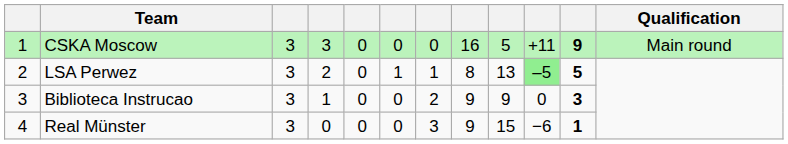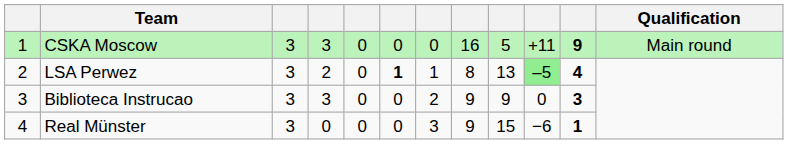 <table class="wikitable" style="font-size: 95%">
 <tr>
 <th width="25"></th>
 <th width="200">Team</th>
 <th width="25"></th>
 <th width="25"></th>
 <th width="25"></th>
 <th width="25"></th>
 <th width="25"></th>
 <th width="25"></th>
 <th width="25"></th>
 <th width="25"></th>
 <th width="25"></th>
 <th width="160">Qualification</th>
 </tr>
 <tr align=center bgcolor=#bbf3bb>
 <td>1</td>
 <td align=left> CSKA Moscow</td>
 <td>3</td>
 <td>3</td>
 <td>0</td>
 <td>0</td>
 <td>0</td>
 <td>16</td>
 <td>5</td>
 <td>+11</td>
 <td><strong>9</strong></td>
 <td>Main round</td>
 </tr>
 <tr align=center>
 <td>2</td>
 <td align=left> LSA Perwez</td>
 <td>3</td>
 <td>2</td>
 <td>0</td>
-<td>1</td>
+<td><strong>1</strong></td>
 <td>1</td>
 <td>8</td>
 <td>13</td>
 <td style="background: lightgreen;">–5</td>
-<td><strong>5</strong></td>
+<td><strong>4</strong></td>
 <td rowspan=3></td>
 </tr>
 <tr align=center>
 <td>3</td>
 <td align=left> Biblioteca Instrucao</td>
 <td>3</td>
-<td>1</td>
+<td>3</td>
 <td>0</td>
 <td>0</td>
 <td>2</td>
 <td>9</td>
 <td>9</td>
 <td>0</td>
 <td><strong>3</strong></td>
 </tr>
 <tr align=center>
 <td>4</td>
 <td align=left> Real Münster</td>
 <td>3</td>
 <td>0</td>
 <td>0</td>
 <td>0</td>
 <td>3</td>
 <td>9</td>
 <td>15</td>
 <td>−6</td>
 <td><strong>1</strong></td>
 </tr>
 </table>
